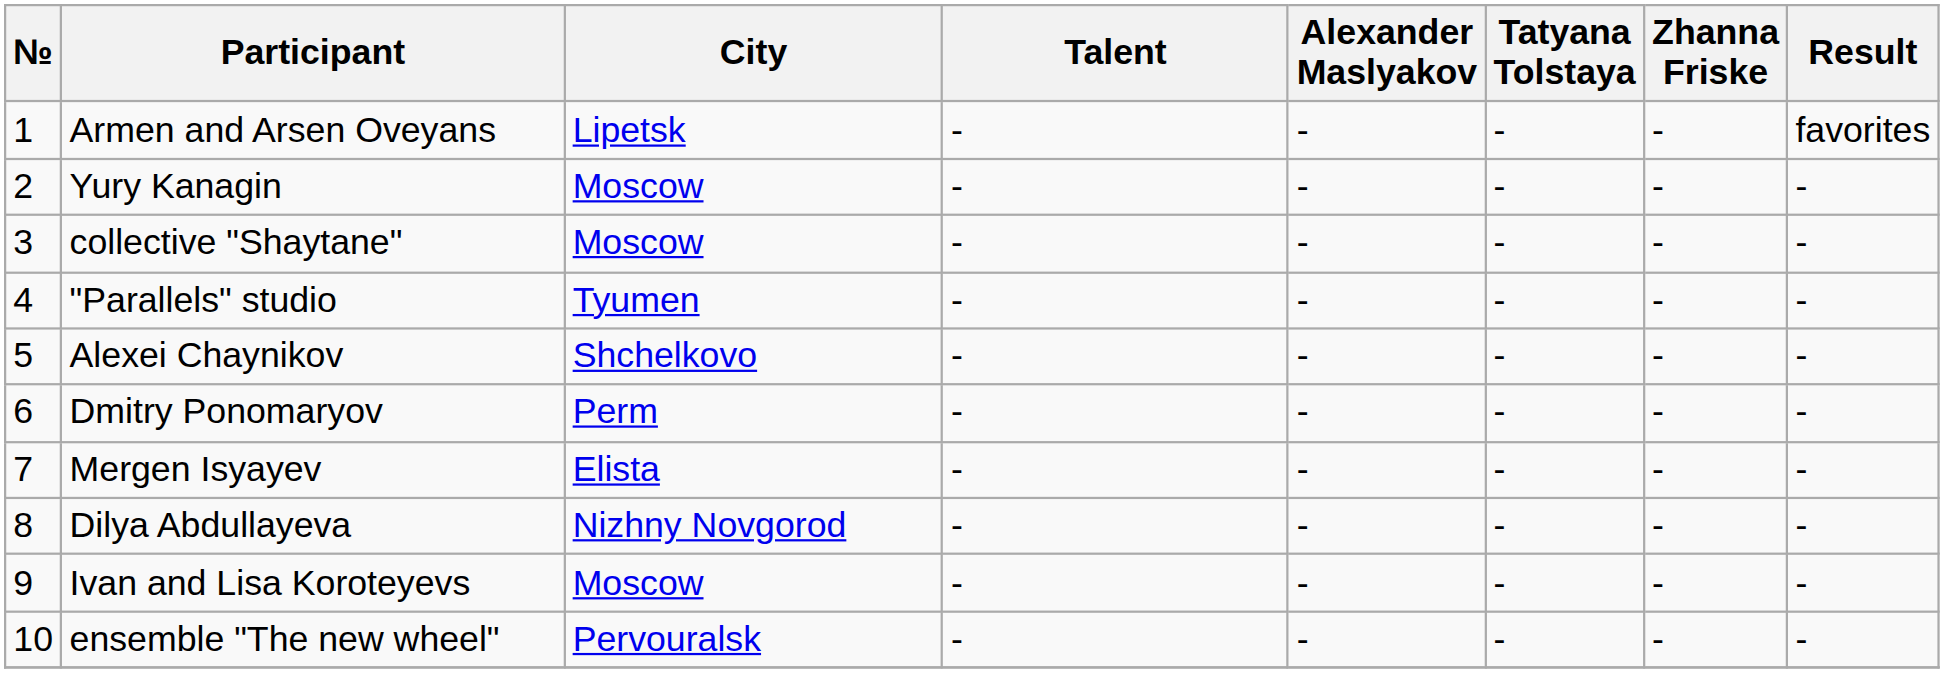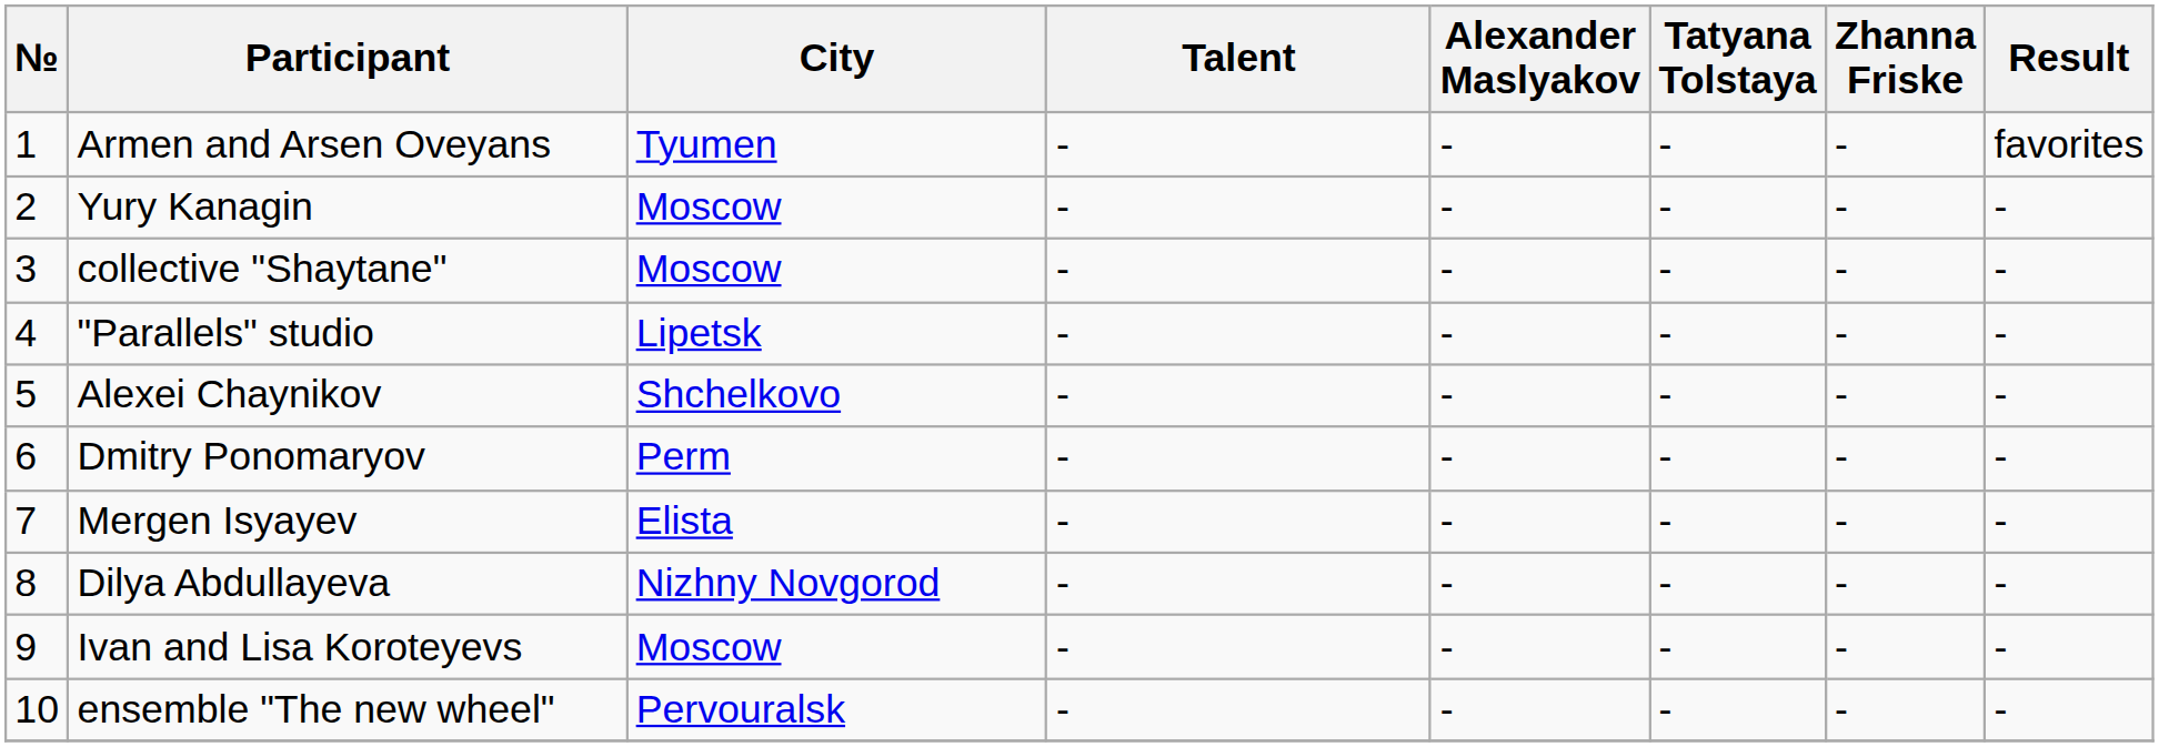 <table class="wikitable">
 <tr>
 <th width="2%">№</th>
 <th width="35%">Participant</th>
 <th width="25%">City</th>
 <th width="25%">Talent</th>
 <th width="3%">Alexander Maslyakov</th>
 <th width="3%">Tatyana Tolstaya</th>
 <th width="3%">Zhanna Friske</th>
 <th width="3%">Result</th>
 </tr>
 <tr>
 <td>1</td>
 <td>Armen and Arsen Oveyans</td>
-<td><a href='#'>Lipetsk</a></td>
+<td><a href='#'>Tyumen</a></td>
 <td>-</td>
 <td>-</td>
 <td>-</td>
 <td>-</td>
 <td>favorites</td>
 </tr>
 <tr>
 <td>2</td>
 <td>Yury Kanagin</td>
 <td><a href='#'>Moscow</a></td>
 <td>-</td>
 <td>-</td>
 <td>-</td>
 <td>-</td>
 <td>-</td>
 </tr>
 <tr>
 <td>3</td>
 <td>collective "Shaytane"</td>
 <td><a href='#'>Moscow</a></td>
 <td>-</td>
 <td>-</td>
 <td>-</td>
 <td>-</td>
 <td>-</td>
 </tr>
 <tr>
 <td>4</td>
 <td>"Parallels" studio</td>
-<td><a href='#'>Tyumen</a></td>
+<td><a href='#'>Lipetsk</a></td>
 <td>-</td>
 <td>-</td>
 <td>-</td>
 <td>-</td>
 <td>-</td>
 </tr>
 <tr>
 <td>5</td>
 <td>Alexei Chaynikov</td>
 <td><a href='#'>Shchelkovo</a></td>
 <td>-</td>
 <td>-</td>
 <td>-</td>
 <td>-</td>
 <td>-</td>
 </tr>
 <tr>
 <td>6</td>
 <td>Dmitry Ponomaryov</td>
 <td><a href='#'>Perm</a></td>
 <td>-</td>
 <td>-</td>
 <td>-</td>
 <td>-</td>
 <td>-</td>
 </tr>
 <tr>
 <td>7</td>
 <td>Mergen Isyayev</td>
 <td><a href='#'>Elista</a></td>
 <td>-</td>
 <td>-</td>
 <td>-</td>
 <td>-</td>
 <td>-</td>
 </tr>
 <tr>
 <td>8</td>
 <td>Dilya Abdullayeva</td>
 <td><a href='#'>Nizhny Novgorod</a></td>
 <td>-</td>
 <td>-</td>
 <td>-</td>
 <td>-</td>
 <td>-</td>
 </tr>
 <tr>
 <td>9</td>
 <td>Ivan and Lisa Koroteyevs</td>
 <td><a href='#'>Moscow</a></td>
 <td>-</td>
 <td>-</td>
 <td>-</td>
 <td>-</td>
 <td>-</td>
 </tr>
 <tr>
 <td>10</td>
 <td>ensemble "The new wheel"</td>
 <td><a href='#'>Pervouralsk</a></td>
 <td>-</td>
 <td>-</td>
 <td>-</td>
 <td>-</td>
 <td>-</td>
 </tr>
 <tr>
 </tr>
 </table>
